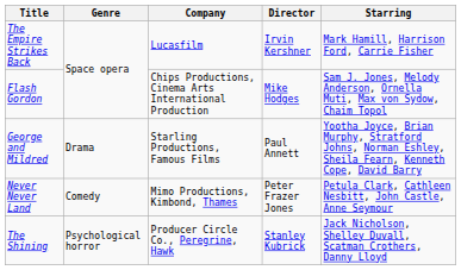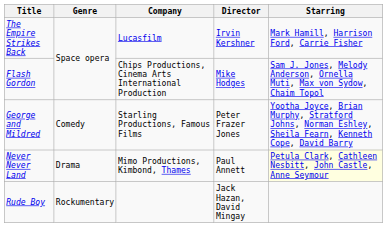 <table class="wikitable unsortable">
 <tr>
 <th>Title</th>
 <th>Genre</th>
 <th>Company</th>
 <th>Director</th>
 <th>Starring</th>
 </tr>
 <tr>
 <td><em><a href='#'>The Empire Strikes Back</a></em></td>
 <td rowspan="2">Space opera</td>
 <td><a href='#'>Lucasfilm</a></td>
 <td><a href='#'>Irvin Kershner</a></td>
 <td><a href='#'>Mark Hamill</a>, <a href='#'>Harrison Ford</a>, <a href='#'>Carrie Fisher</a></td>
 </tr>
 <tr>
 <td><em><a href='#'>Flash Gordon</a></em></td>
 <td>Chips Productions, Cinema Arts International Production</td>
 <td><a href='#'>Mike Hodges</a></td>
 <td><a href='#'>Sam J. Jones</a>, <a href='#'>Melody Anderson</a>, <a href='#'>Ornella Muti</a>, <a href='#'>Max von Sydow</a>, <a href='#'>Chaim Topol</a></td>
 </tr>
 <tr>
 <td><em><a href='#'>George and Mildred</a></em></td>
-<td>Drama</td>
+<td>Comedy</td>
 <td>Starling Productions, Famous Films</td>
-<td>Paul Annett</td>
+<td>Peter Frazer Jones</td>
 <td><a href='#'>Yootha Joyce</a>, <a href='#'>Brian Murphy</a>, <a href='#'>Stratford Johns</a>, <a href='#'>Norman Eshley</a>, <a href='#'>Sheila Fearn</a>, <a href='#'>Kenneth Cope</a>, <a href='#'>David Barry</a></td>
 </tr>
 <tr>
 <td><em><a href='#'>Never Never Land</a></em></td>
-<td>Comedy</td>
+<td>Drama</td>
 <td>Mimo Productions, Kimbond, <a href='#'>Thames</a></td>
-<td>Peter Frazer Jones</td>
-<td><a href='#'>Petula Clark</a>, <a href='#'>Cathleen Nesbitt</a>, <a href='#'>John Castle</a>, <a href='#'>Anne Seymour</a></td>
+<td>Paul Annett</td>
+<td style="background: lightyellow;"><a href='#'>Petula Clark</a>, <a href='#'>Cathleen Nesbitt</a>, <a href='#'>John Castle</a>, <a href='#'>Anne Seymour</a></td>
 </tr>
 <tr>
-<td><em><a href='#'>The Shining</a></em></td>
-<td>Psychological horror</td>
-<td>Producer Circle Co., <a href='#'>Peregrine</a>, <a href='#'>Hawk</a></td>
-<td><a href='#'>Stanley Kubrick</a></td>
-<td><a href='#'>Jack Nicholson</a>, <a href='#'>Shelley Duvall</a>, <a href='#'>Scatman Crothers</a>, <a href='#'>Danny Lloyd</a></td>
+<td><em><a href='#'>Rude Boy</a></em></td>
+<td>Rockumentary</td>
+<td></td>
+<td>Jack Hazan, David Mingay</td>
+<td></td>
 </tr>
 </table>
